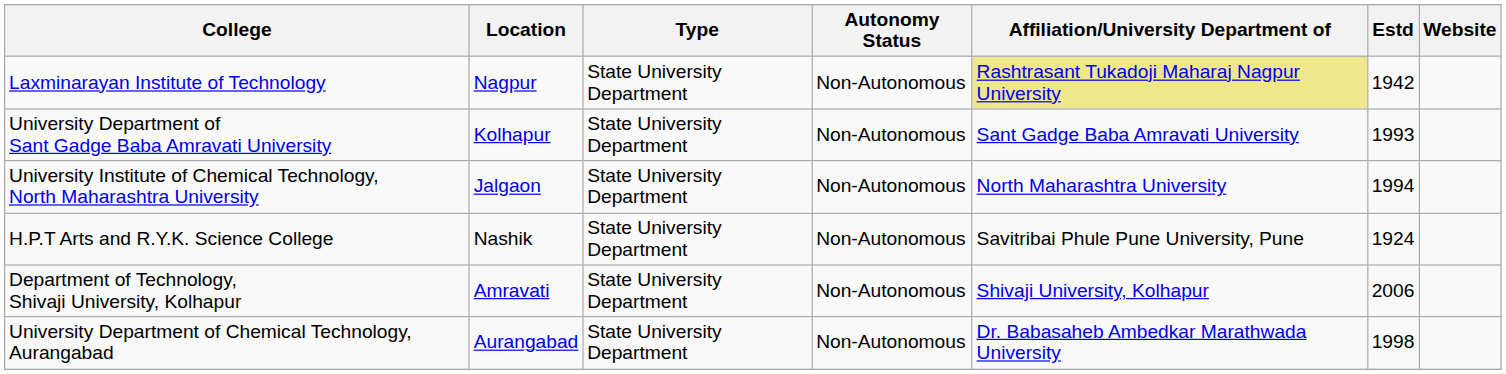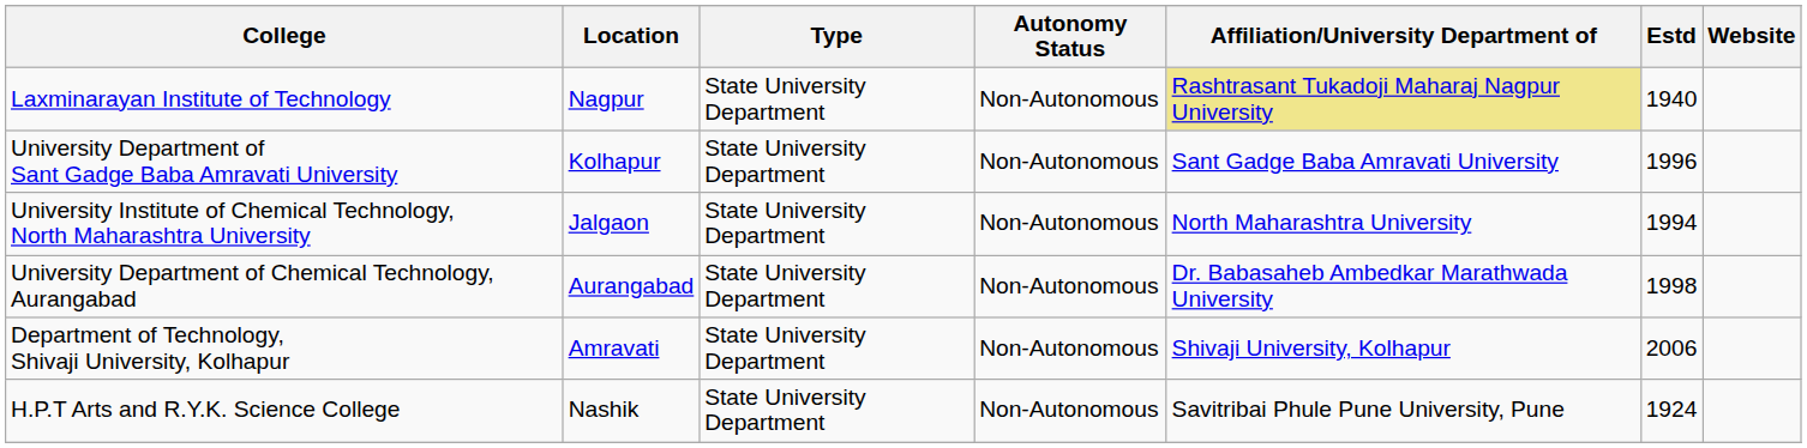 <table class="wikitable sortable">
 <tr>
 </tr>
 <tr>
 <th>College</th>
 <th>Location</th>
 <th>Type</th>
 <th>Autonomy Status</th>
 <th>Affiliation/University Department of</th>
 <th>Estd</th>
 <th>Website</th>
 </tr>
 <tr>
 <td><a href='#'>Laxminarayan Institute of Technology</a></td>
 <td><a href='#'>Nagpur</a></td>
 <td>State University Department</td>
 <td>Non-Autonomous</td>
 <td style="background: khaki;"><a href='#'>Rashtrasant Tukadoji Maharaj Nagpur University</a></td>
-<td>1942</td>
+<td>1940</td>
 <td></td>
 </tr>
 <tr>
 <td>University Department of<br><a href='#'>Sant Gadge Baba Amravati University</a></td>
 <td><a href='#'>Kolhapur</a></td>
 <td>State University Department</td>
 <td>Non-Autonomous</td>
 <td><a href='#'>Sant Gadge Baba Amravati University</a></td>
-<td>1993</td>
+<td>1996</td>
 <td></td>
 </tr>
 <tr>
 <td>University Institute of Chemical Technology,<br><a href='#'>North Maharashtra University</a></td>
 <td><a href='#'>Jalgaon</a></td>
 <td>State University Department</td>
 <td>Non-Autonomous</td>
 <td><a href='#'>North Maharashtra University</a></td>
 <td>1994</td>
 <td></td>
 </tr>
 <tr>
-<td>H.P.T Arts and R.Y.K. Science College</td>
-<td>Nashik</td>
+<td>University Department of Chemical Technology, Aurangabad</td>
+<td><a href='#'>Aurangabad</a></td>
 <td>State University Department</td>
 <td>Non-Autonomous</td>
-<td>Savitribai Phule Pune University, Pune</td>
-<td>1924</td>
+<td><a href='#'>Dr. Babasaheb Ambedkar Marathwada University</a></td>
+<td>1998</td>
 <td></td>
 </tr>
 <tr>
 <td>Department of Technology,<br>Shivaji University, Kolhapur</td>
 <td><a href='#'>Amravati</a></td>
 <td>State University Department</td>
 <td>Non-Autonomous</td>
 <td><a href='#'>Shivaji University, Kolhapur</a></td>
 <td>2006</td>
 <td></td>
 </tr>
 <tr>
-<td>University Department of Chemical Technology, Aurangabad</td>
-<td><a href='#'>Aurangabad</a></td>
+<td>H.P.T Arts and R.Y.K. Science College</td>
+<td>Nashik</td>
 <td>State University Department</td>
 <td>Non-Autonomous</td>
-<td><a href='#'>Dr. Babasaheb Ambedkar Marathwada University</a></td>
-<td>1998</td>
+<td>Savitribai Phule Pune University, Pune</td>
+<td>1924</td>
 <td></td>
 </tr>
 <tr>
 </tr>
 </table>
